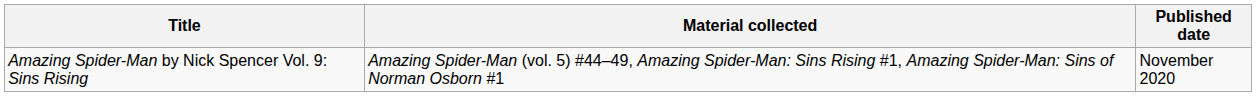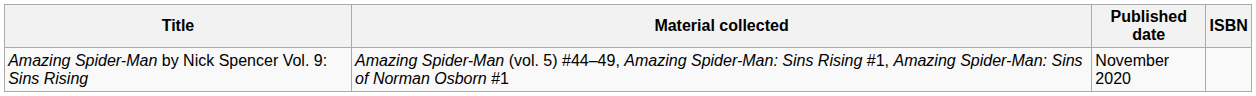 <table class="wikitable">
 <tr>
 <th>Title</th>
 <th>Material collected</th>
 <th>Published date</th>
+<th>ISBN</th>
 </tr>
 <tr>
 <td><em>Amazing Spider-Man</em> by Nick Spencer Vol. 9: <em>Sins Rising</em></td>
 <td><em>Amazing Spider-Man</em> (vol. 5) #44–49, <em>Amazing Spider-Man: Sins Rising</em> #1, <em>Amazing Spider-Man: Sins of Norman Osborn</em> #1</td>
 <td>November 2020</td>
+<td></td>
 </tr>
 </table>
